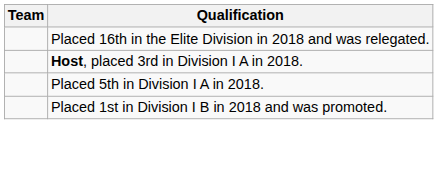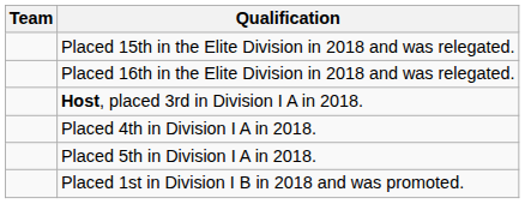 <table class="wikitable">
 <tr>
 <th>Team</th>
 <th>Qualification</th>
+</tr>
+<tr>
+<td></td>
+<td>Placed 15th in the Elite Division in 2018 and was relegated.</td>
 </tr>
 <tr>
 <td></td>
 <td>Placed 16th in the Elite Division in 2018 and was relegated.</td>
 </tr>
 <tr>
 <td></td>
 <td><strong>Host</strong>, placed 3rd in Division I A in 2018.</td>
 </tr>
 <tr>
 <td></td>
+<td>Placed 4th in Division I A in 2018.</td>
+</tr>
+<tr>
+<td></td>
 <td>Placed 5th in Division I A in 2018.</td>
 </tr>
 <tr>
 <td></td>
 <td>Placed 1st in Division I B in 2018 and was promoted.</td>
 </tr>
 </table>
